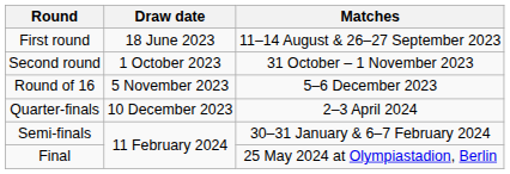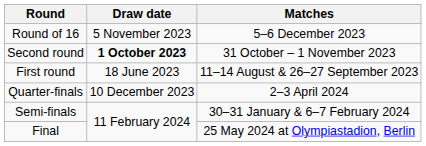 <table class="wikitable" style="text-align:center">
 <tr>
 <th>Round</th>
 <th>Draw date</th>
 <th>Matches</th>
 </tr>
 <tr>
+<td>Round of 16</td>
+<td>5 November 2023</td>
+<td>5–6 December 2023</td>
+</tr>
+<tr>
+<td>Second round</td>
+<td><strong>1 October 2023</strong></td>
+<td>31 October – 1 November 2023</td>
+</tr>
+<tr>
 <td>First round</td>
 <td>18 June 2023</td>
 <td>11–14 August & 26–27 September 2023</td>
-</tr>
-<tr>
-<td>Second round</td>
-<td>1 October 2023</td>
-<td>31 October – 1 November 2023</td>
-</tr>
-<tr>
-<td>Round of 16</td>
-<td>5 November 2023</td>
-<td>5–6 December 2023</td>
 </tr>
 <tr>
 <td>Quarter-finals</td>
 <td>10 December 2023</td>
 <td>2–3 April 2024</td>
 </tr>
 <tr>
 <td>Semi-finals</td>
 <td rowspan="2">11 February 2024</td>
 <td>30–31 January & 6–7 February 2024</td>
 </tr>
 <tr>
 <td>Final</td>
 <td>25 May 2024 at <a href='#'>Olympiastadion</a>, <a href='#'>Berlin</a></td>
 </tr>
 </table>
